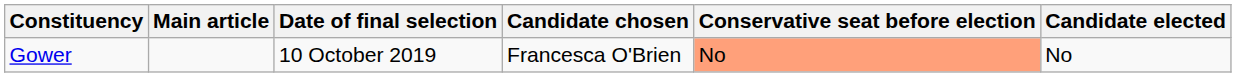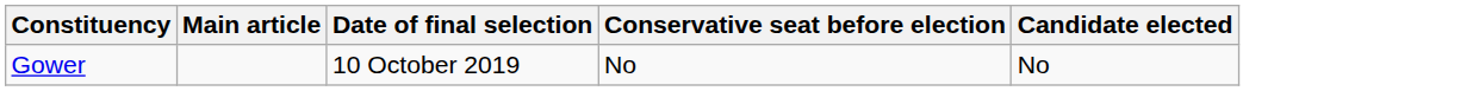 <table class="wikitable">
 <tr>
 <th>Constituency</th>
 <th>Main article</th>
 <th>Date of final selection</th>
-<th>Candidate chosen</th>
 <th>Conservative seat before election</th>
 <th>Candidate elected</th>
 </tr>
 <tr>
 <td><a href='#'>Gower</a></td>
 <td></td>
 <td>10 October 2019</td>
-<td>Francesca O'Brien</td>
-<td style="background: lightsalmon;">No</td>
+<td>No</td>
 <td>No</td>
 </tr>
 </table>
